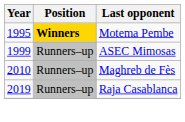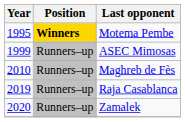 <table class="wikitable">
 <tr>
 <th>Year</th>
 <th>Position</th>
 <th>Last opponent</th>
 </tr>
 <tr>
 <td><a href='#'>1995</a></td>
 <td style="background:gold;"><strong>Winners</strong></td>
 <td> <a href='#'>Motema Pembe</a></td>
 </tr>
 <tr>
 <td><a href='#'>1999</a></td>
 <td style="background:silver;">Runners–up</td>
 <td> <a href='#'>ASEC Mimosas</a></td>
 </tr>
 <tr>
 <td><a href='#'>2010</a></td>
 <td style="background:silver;">Runners–up</td>
 <td> <a href='#'>Maghreb de Fès</a></td>
 </tr>
 <tr>
 <td><a href='#'>2019</a></td>
 <td style="background:silver;">Runners–up</td>
 <td> <a href='#'>Raja Casablanca</a></td>
 </tr>
 <tr>
+<td><a href='#'>2020</a></td>
+<td style="background:silver;">Runners–up</td>
+<td> <a href='#'>Zamalek</a></td>
+</tr>
+<tr>
 </tr>
 </table>
